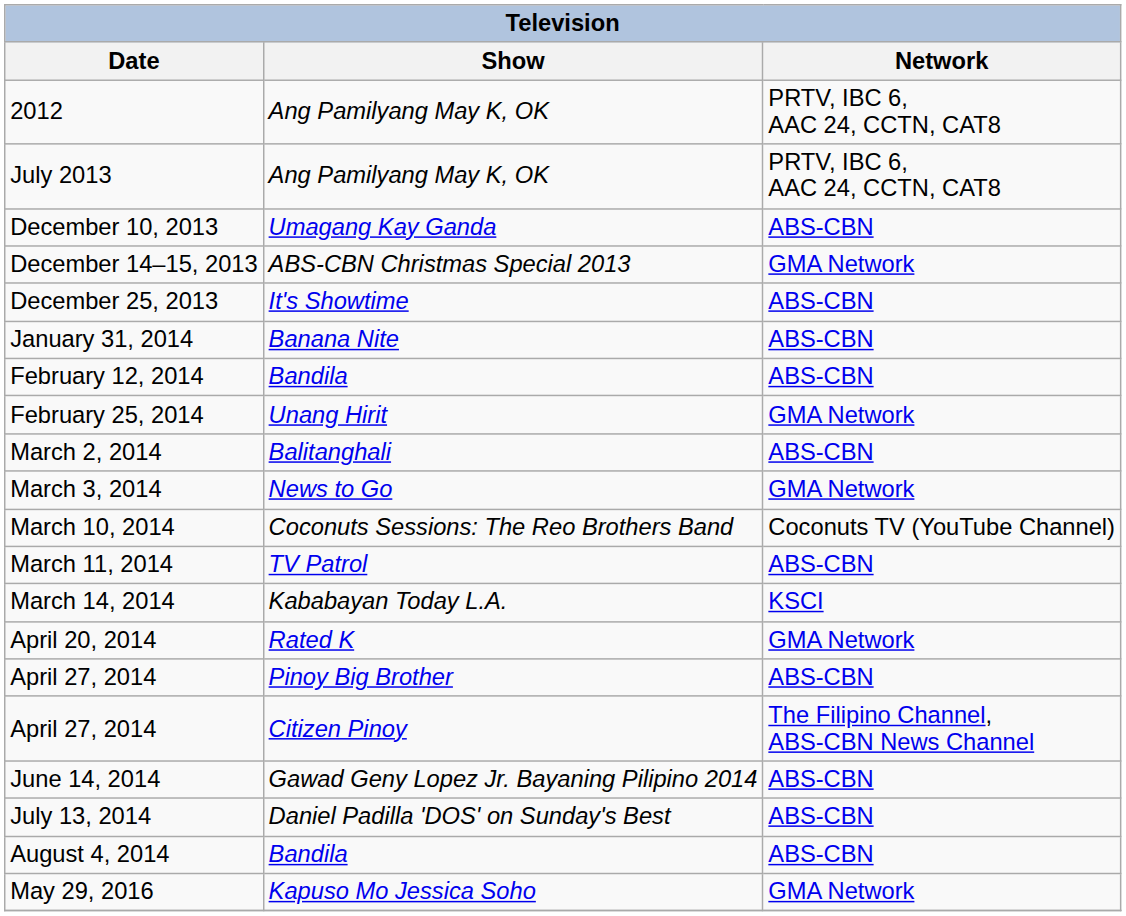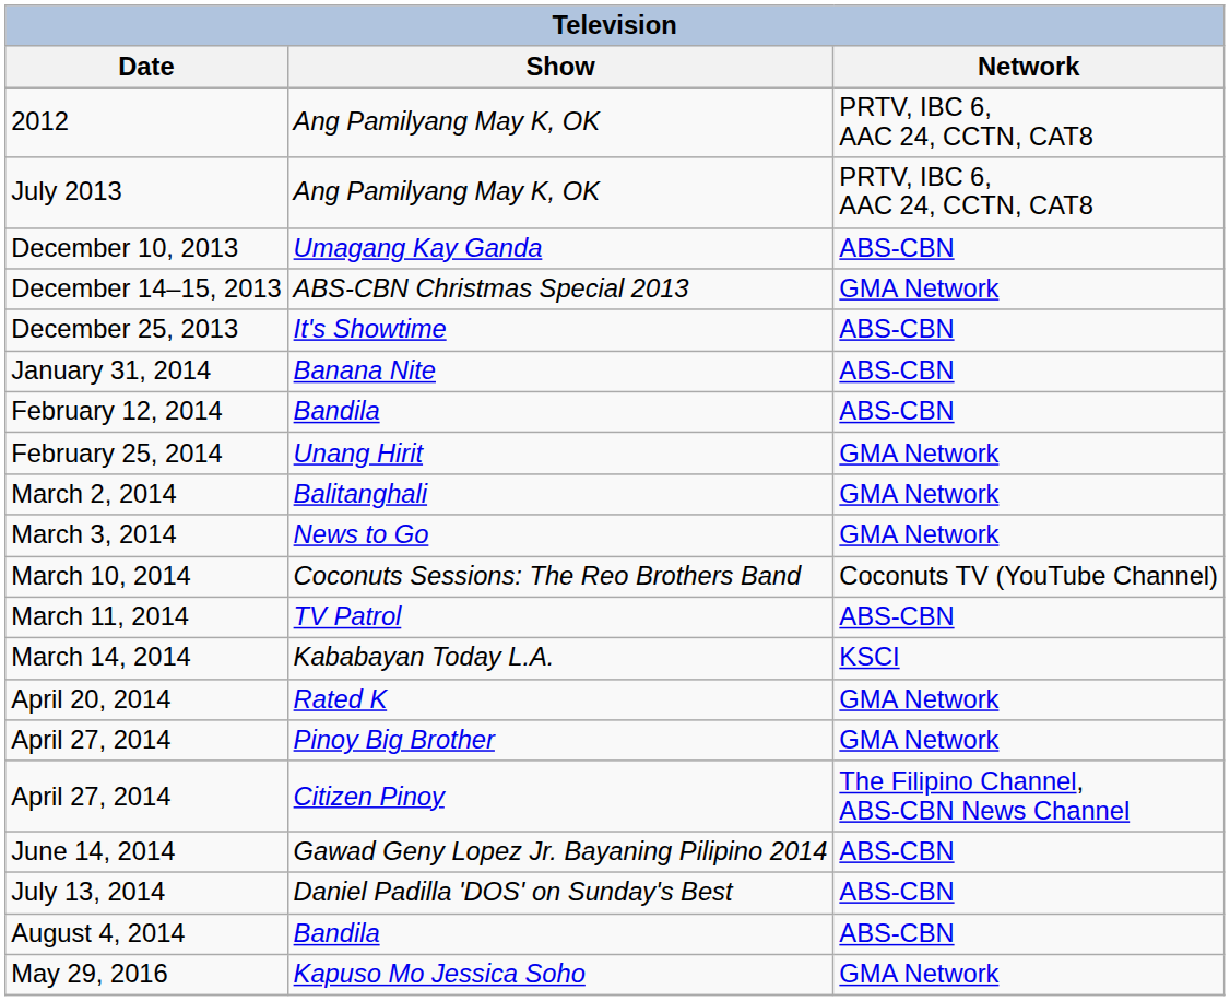 <table class="wikitable">
 <tr>
 <th colspan="4" style="background: LightSteelBlue;">Television</th>
 </tr>
 <tr>
 <th>Date</th>
 <th>Show</th>
 <th>Network</th>
 </tr>
 <tr>
 <td>2012</td>
 <td><em>Ang Pamilyang May K, OK</em></td>
 <td rowspan='1'>PRTV, IBC 6, <br>AAC 24, CCTN, CAT8</td>
 </tr>
 <tr>
 <td>July 2013</td>
 <td><em>Ang Pamilyang May K, OK</em></td>
 <td rowspan='1'>PRTV, IBC 6, <br>AAC 24, CCTN, CAT8</td>
 </tr>
 <tr>
 <td>December 10, 2013</td>
 <td><em><a href='#'>Umagang Kay Ganda</a></em></td>
 <td rowspan='1'><a href='#'>ABS-CBN</a></td>
 </tr>
 <tr>
 <td>December 14–15, 2013</td>
 <td><em>ABS-CBN Christmas Special 2013</em></td>
 <td rowspan='1'><a href='#'>GMA Network</a></td>
 </tr>
 <tr>
 <td>December 25, 2013</td>
 <td><em><a href='#'>It's Showtime</a></em></td>
 <td rowspan='1'><a href='#'>ABS-CBN</a></td>
 </tr>
 <tr>
 <td>January 31, 2014</td>
 <td><em><a href='#'>Banana Nite</a></em></td>
 <td rowspan='1'><a href='#'>ABS-CBN</a></td>
 </tr>
 <tr>
 <td>February 12, 2014</td>
 <td><em><a href='#'>Bandila</a></em></td>
 <td rowspan='1'><a href='#'>ABS-CBN</a></td>
 </tr>
 <tr>
 <td>February 25, 2014</td>
 <td><em><a href='#'>Unang Hirit</a></em></td>
 <td rowspan='1'><a href='#'>GMA Network</a></td>
 </tr>
 <tr>
 <td>March 2, 2014</td>
 <td><em><a href='#'>Balitanghali</a></em></td>
-<td rowspan='1'><a href='#'>ABS-CBN</a></td>
+<td rowspan='1'><a href='#'>GMA Network</a></td>
 </tr>
 <tr>
 <td>March 3, 2014</td>
 <td><em><a href='#'>News to Go</a></em></td>
 <td rowspan='1'><a href='#'>GMA Network</a></td>
 </tr>
 <tr>
 <td>March 10, 2014</td>
 <td><em>Coconuts Sessions: The Reo Brothers Band</em></td>
 <td rowspan='1'>Coconuts TV (YouTube Channel)</td>
 </tr>
 <tr>
 <td>March 11, 2014</td>
 <td><em><a href='#'>TV Patrol</a></em></td>
 <td rowspan='1'><a href='#'>ABS-CBN</a></td>
 </tr>
 <tr>
 <td>March 14, 2014</td>
 <td><em>Kababayan Today L.A.</em></td>
 <td rowspan='1'><a href='#'>KSCI</a></td>
 </tr>
 <tr>
 <td>April 20, 2014</td>
 <td><em><a href='#'>Rated K</a></em></td>
 <td rowspan='1'><a href='#'>GMA Network</a></td>
 </tr>
 <tr>
 <td>April 27, 2014</td>
 <td><em><a href='#'>Pinoy Big Brother</a></em></td>
-<td rowspan='1'><a href='#'>ABS-CBN</a></td>
+<td rowspan='1'><a href='#'>GMA Network</a></td>
 </tr>
 <tr>
 <td>April 27, 2014</td>
 <td><em><a href='#'>Citizen Pinoy</a></em></td>
 <td rowspan='1'><a href='#'>The Filipino Channel</a>,<br><a href='#'>ABS-CBN News Channel</a></td>
 </tr>
 <tr>
 <td>June 14, 2014</td>
 <td><em>Gawad Geny Lopez Jr. Bayaning Pilipino 2014</em></td>
 <td rowspan='1'><a href='#'>ABS-CBN</a></td>
 </tr>
 <tr>
 <td>July 13, 2014</td>
 <td><em>Daniel Padilla 'DOS' on Sunday's Best</em></td>
 <td rowspan='1'><a href='#'>ABS-CBN</a></td>
 </tr>
 <tr>
 <td>August 4, 2014</td>
 <td><em><a href='#'>Bandila</a></em></td>
 <td rowspan='1'><a href='#'>ABS-CBN</a></td>
 </tr>
 <tr>
 <td>May 29, 2016</td>
 <td><em><a href='#'>Kapuso Mo Jessica Soho</a></em></td>
 <td rowspan='1'><a href='#'>GMA Network</a></td>
 </tr>
 <tr>
 </tr>
 </table>
